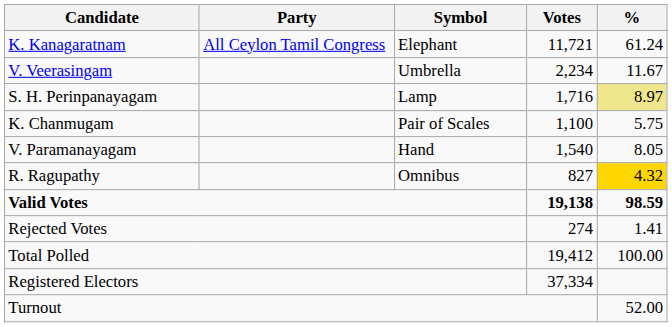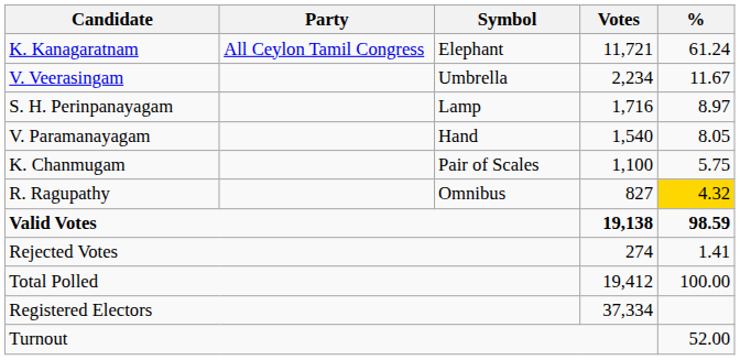 <table class="wikitable" border="1" style="text-align:right;">
 <tr>
 <th align=left colspan=1 width="180">Candidate</th>
 <th align=left width="180">Party</th>
 <th align=left width="120">Symbol</th>
 <th align=left width="60">Votes</th>
 <th align=left width="60">%</th>
 </tr>
 <tr>
 <td align=left><a href='#'>K. Kanagaratnam</a></td>
 <td align=left><a href='#'>All Ceylon Tamil Congress</a></td>
 <td align=left>Elephant</td>
 <td>11,721</td>
 <td>61.24</td>
 </tr>
 <tr>
 <td align=left><a href='#'>V. Veerasingam</a></td>
 <td></td>
 <td align=left>Umbrella</td>
 <td>2,234</td>
 <td>11.67</td>
 </tr>
 <tr>
 <td align=left>S. H. Perinpanayagam</td>
 <td></td>
 <td align=left>Lamp</td>
 <td>1,716</td>
-<td style="background: khaki;">8.97</td>
+<td>8.97</td>
+</tr>
+<tr>
+<td align=left>V. Paramanayagam</td>
+<td></td>
+<td align=left>Hand</td>
+<td>1,540</td>
+<td>8.05</td>
 </tr>
 <tr>
 <td align=left>K. Chanmugam</td>
 <td></td>
 <td align=left>Pair of Scales</td>
 <td>1,100</td>
 <td>5.75</td>
-</tr>
-<tr>
-<td align=left>V. Paramanayagam</td>
-<td></td>
-<td align=left>Hand</td>
-<td>1,540</td>
-<td>8.05</td>
 </tr>
 <tr>
 <td align=left>R. Ragupathy</td>
 <td></td>
 <td align=left>Omnibus</td>
 <td>827</td>
 <td style="background: gold;">4.32</td>
 </tr>
 <tr>
 <td align=left colspan=3><strong>Valid Votes</strong></td>
 <td><strong>19,138</strong></td>
 <td><strong>98.59</strong></td>
 </tr>
 <tr>
 <td align=left colspan=3>Rejected Votes</td>
 <td>274</td>
 <td>1.41</td>
 </tr>
 <tr>
 <td align=left colspan=3>Total Polled</td>
 <td>19,412</td>
 <td>100.00</td>
 </tr>
 <tr>
 <td align=left colspan=3>Registered Electors</td>
 <td>37,334</td>
 <td></td>
 </tr>
 <tr>
 <td align=left colspan=4>Turnout</td>
 <td>52.00</td>
 </tr>
 </table>
